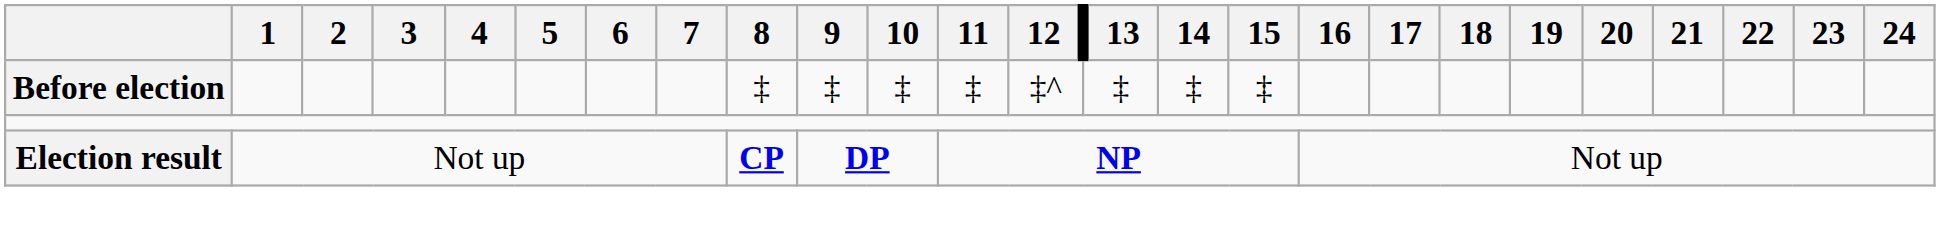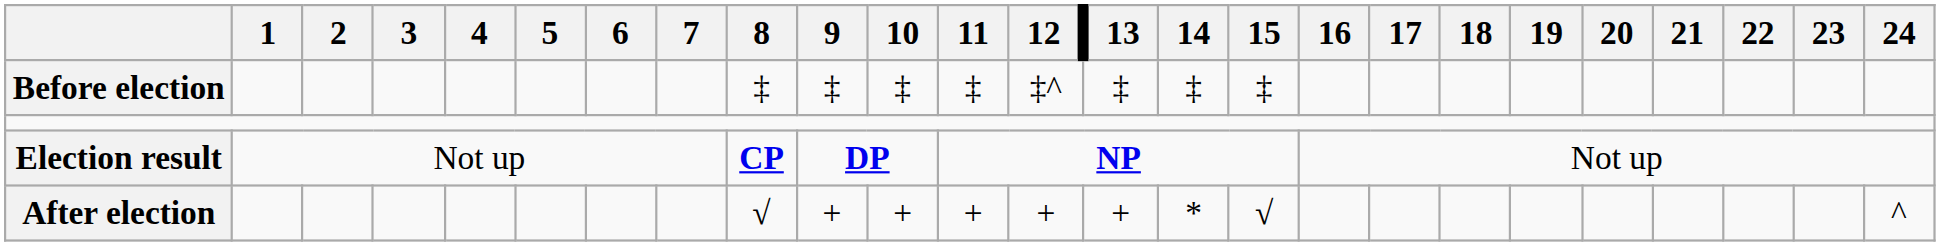 <table class="wikitable" style="text-align:center; font-size:95%">
 <tr>
 <th></th>
 <th width=25px>1</th>
 <th width=25px>2</th>
 <th width=25px>3</th>
 <th width=25px>4</th>
 <th width=25px>5</th>
 <th width=25px>6</th>
 <th width=25px>7</th>
 <th width=25px>8</th>
 <th width=25px>9</th>
 <th width=25px>10</th>
 <th width=25px>11</th>
 <th width=25px>12</th>
 <th width=25px style="border-left:5px solid black;">13</th>
 <th width=25px>14</th>
 <th width=25px>15</th>
 <th width=25px>16</th>
 <th width=25px>17</th>
 <th width=25px>18</th>
 <th width=25px>19</th>
 <th width=25px>20</th>
 <th width=25px>21</th>
 <th width=25px>22</th>
 <th width=25px>23</th>
 <th width=25px>24</th>
 </tr>
 <tr>
 <th>Before election</th>
 <td bgcolor=></td>
 <td bgcolor=></td>
 <td bgcolor=></td>
 <td bgcolor=></td>
 <td bgcolor=></td>
 <td bgcolor=></td>
 <td bgcolor=></td>
 <td bgcolor=>‡</td>
 <td bgcolor=>‡</td>
 <td bgcolor=>‡</td>
 <td bgcolor=>‡</td>
 <td>‡^</td>
 <td bgcolor=>‡</td>
 <td bgcolor=>‡</td>
 <td bgcolor=>‡</td>
 <td bgcolor=></td>
 <td bgcolor=></td>
 <td bgcolor=></td>
 <td bgcolor=></td>
 <td bgcolor=></td>
 <td bgcolor=></td>
 <td bgcolor=></td>
 <td bgcolor=></td>
 <td bgcolor=></td>
 </tr>
 <tr>
 <td colspan=25></td>
 </tr>
 <tr>
 <th>Election result</th>
 <td colspan=7>Not up</td>
 <td bgcolor=><strong><a href='#'>CP</a></strong></td>
 <td colspan=2 bgcolor=><strong><a href='#'>DP</a></strong></td>
 <td colspan=5 bgcolor=><strong><a href='#'>NP</a></strong></td>
 <td colspan=9>Not up</td>
 </tr>
+<tr>
+<th>After election</th>
+<td bgcolor=></td>
+<td bgcolor=></td>
+<td bgcolor=></td>
+<td bgcolor=></td>
+<td bgcolor=></td>
+<td bgcolor=></td>
+<td bgcolor=></td>
+<td bgcolor=>√</td>
+<td bgcolor=>+</td>
+<td bgcolor=>+</td>
+<td bgcolor=>+</td>
+<td bgcolor=>+</td>
+<td bgcolor=>+</td>
+<td bgcolor=>*</td>
+<td bgcolor=>√</td>
+<td bgcolor=></td>
+<td bgcolor=></td>
+<td bgcolor=></td>
+<td bgcolor=></td>
+<td bgcolor=></td>
+<td bgcolor=></td>
+<td bgcolor=></td>
+<td bgcolor=></td>
+<td>^</td>
+</tr>
 </table>
